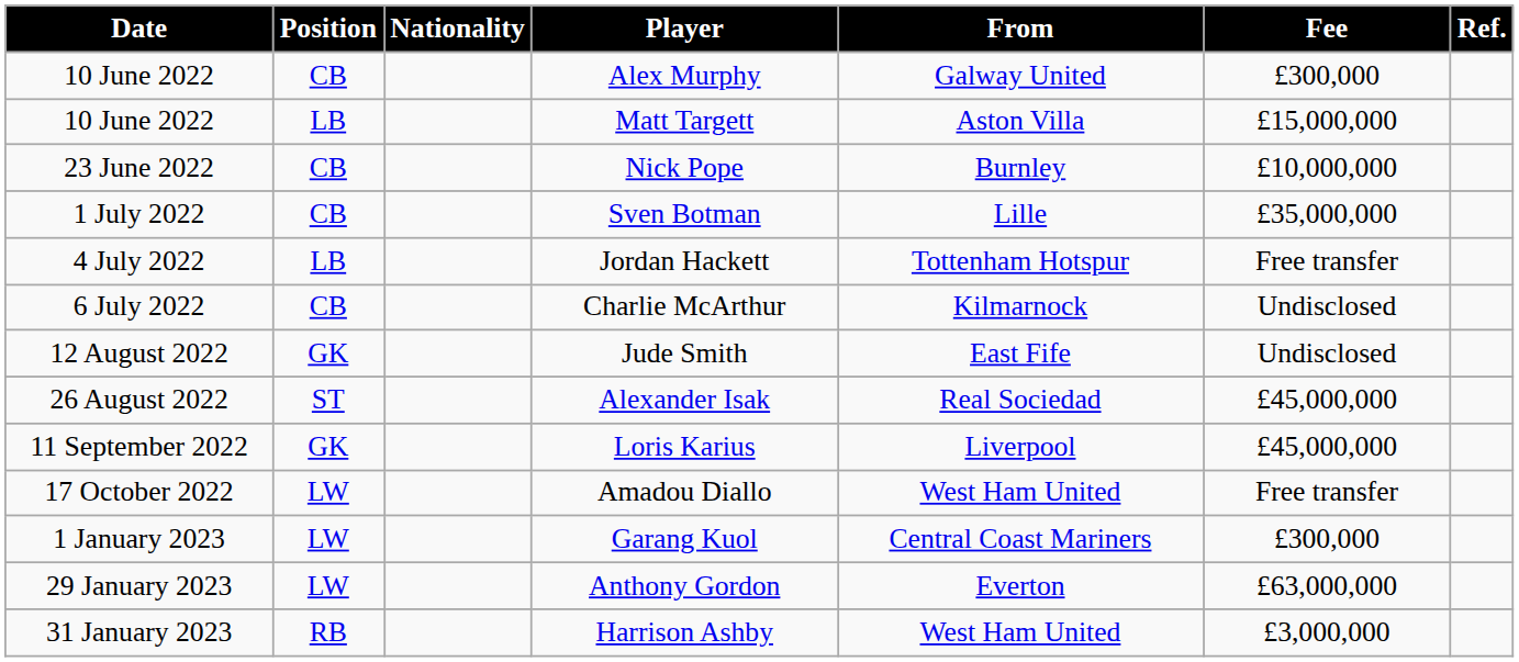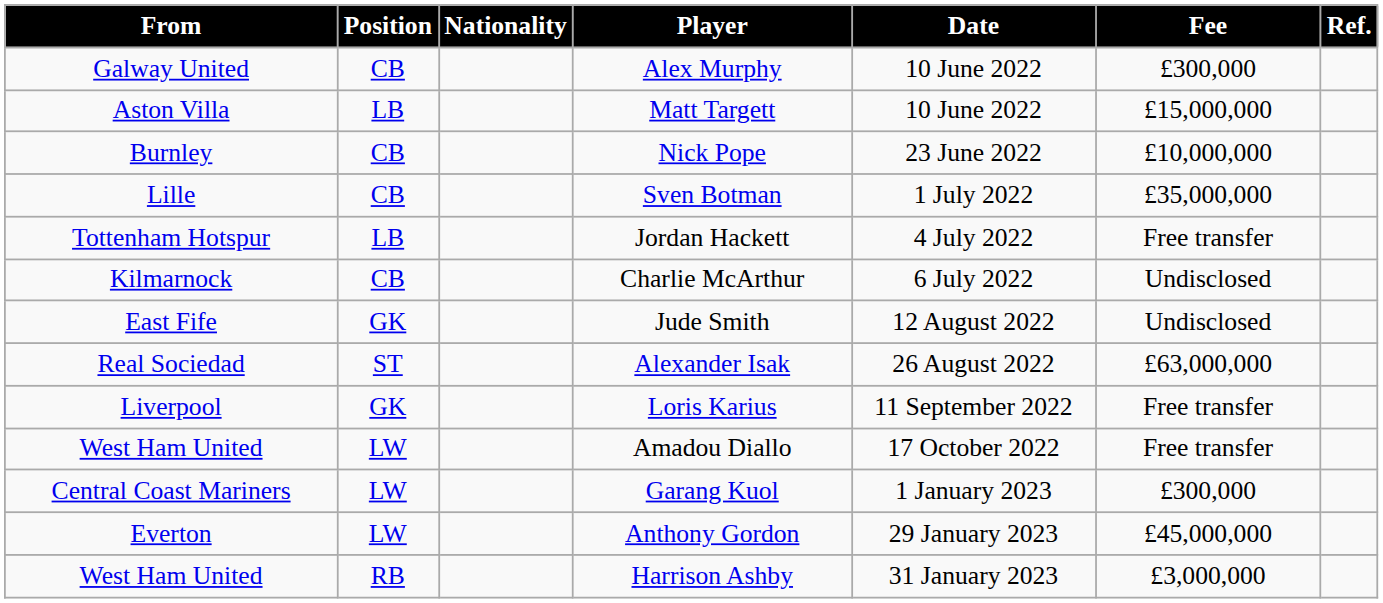 <table class="wikitable" style="text-align:center;font-size:90%">
 <tr>
-<th style="background:black;color:#FFFFFF;width:130px">Date</th>
+<th style="background:black;color:#FFFFFF;width:180px">From</th>
 <th style="background:black;color:#FFFFFF;width:50px">Position</th>
 <th style="background:black;color:#FFFFFF;width:50px">Nationality</th>
 <th style="background:black;color:#FFFFFF;width:150px">Player</th>
-<th style="background:black;color:#FFFFFF;width:180px">From</th>
+<th style="background:black;color:#FFFFFF;width:130px">Date</th>
 <th style="background:black;color:#FFFFFF;width:120px">Fee</th>
 <th style="background:black;color:#FFFFFF;width:25px">Ref.</th>
 </tr>
 <tr>
-<td>10 June 2022</td>
+<td> <a href='#'>Galway United</a></td>
 <td><a href='#'>CB</a></td>
 <td></td>
 <td><a href='#'>Alex Murphy</a></td>
-<td> <a href='#'>Galway United</a></td>
+<td>10 June 2022</td>
 <td>£300,000</td>
 <td></td>
 </tr>
 <tr>
-<td>10 June 2022</td>
+<td> <a href='#'>Aston Villa</a></td>
 <td><a href='#'>LB</a></td>
 <td></td>
 <td><a href='#'>Matt Targett</a></td>
-<td> <a href='#'>Aston Villa</a></td>
+<td>10 June 2022</td>
 <td>£15,000,000</td>
 <td></td>
 </tr>
 <tr>
-<td>23 June 2022</td>
+<td> <a href='#'>Burnley</a></td>
 <td><a href='#'>CB</a></td>
 <td></td>
 <td><a href='#'>Nick Pope</a></td>
-<td> <a href='#'>Burnley</a></td>
+<td>23 June 2022</td>
 <td>£10,000,000</td>
 <td></td>
 </tr>
 <tr>
-<td>1 July 2022</td>
+<td> <a href='#'>Lille</a></td>
 <td><a href='#'>CB</a></td>
 <td></td>
 <td><a href='#'>Sven Botman</a></td>
-<td> <a href='#'>Lille</a></td>
+<td>1 July 2022</td>
 <td>£35,000,000</td>
 <td></td>
 </tr>
 <tr>
-<td>4 July 2022</td>
+<td> <a href='#'>Tottenham Hotspur</a></td>
 <td><a href='#'>LB</a></td>
 <td></td>
 <td>Jordan Hackett</td>
-<td> <a href='#'>Tottenham Hotspur</a></td>
+<td>4 July 2022</td>
 <td>Free transfer</td>
 <td></td>
 </tr>
 <tr>
-<td>6 July 2022</td>
+<td> <a href='#'>Kilmarnock</a></td>
 <td><a href='#'>CB</a></td>
 <td></td>
 <td>Charlie McArthur</td>
-<td> <a href='#'>Kilmarnock</a></td>
+<td>6 July 2022</td>
 <td>Undisclosed</td>
 <td></td>
 </tr>
 <tr>
-<td>12 August 2022</td>
+<td> <a href='#'>East Fife</a></td>
 <td><a href='#'>GK</a></td>
 <td></td>
 <td>Jude Smith</td>
-<td> <a href='#'>East Fife</a></td>
+<td>12 August 2022</td>
 <td>Undisclosed</td>
 <td></td>
 </tr>
 <tr>
-<td>26 August 2022</td>
+<td> <a href='#'>Real Sociedad</a></td>
 <td><a href='#'>ST</a></td>
 <td></td>
 <td><a href='#'>Alexander Isak</a></td>
-<td> <a href='#'>Real Sociedad</a></td>
+<td>26 August 2022</td>
+<td>£63,000,000</td>
+<td></td>
+</tr>
+<tr>
+<td> <a href='#'>Liverpool</a></td>
+<td><a href='#'>GK</a></td>
+<td></td>
+<td><a href='#'>Loris Karius</a></td>
+<td>11 September 2022</td>
+<td>Free transfer</td>
+<td></td>
+</tr>
+<tr>
+<td> <a href='#'>West Ham United</a></td>
+<td><a href='#'>LW</a></td>
+<td></td>
+<td>Amadou Diallo</td>
+<td>17 October 2022</td>
+<td>Free transfer</td>
+<td></td>
+</tr>
+<tr>
+<td> <a href='#'>Central Coast Mariners</a></td>
+<td><a href='#'>LW</a></td>
+<td></td>
+<td><a href='#'>Garang Kuol</a></td>
+<td>1 January 2023</td>
+<td>£300,000</td>
+<td></td>
+</tr>
+<tr>
+<td> <a href='#'>Everton</a></td>
+<td><a href='#'>LW</a></td>
+<td></td>
+<td><a href='#'>Anthony Gordon</a></td>
+<td>29 January 2023</td>
 <td>£45,000,000</td>
 <td></td>
 </tr>
 <tr>
-<td>11 September 2022</td>
-<td><a href='#'>GK</a></td>
-<td></td>
-<td><a href='#'>Loris Karius</a></td>
-<td> <a href='#'>Liverpool</a></td>
-<td>£45,000,000</td>
-<td></td>
-</tr>
-<tr>
-<td>17 October 2022</td>
-<td><a href='#'>LW</a></td>
-<td></td>
-<td>Amadou Diallo</td>
 <td> <a href='#'>West Ham United</a></td>
-<td>Free transfer</td>
-<td></td>
-</tr>
-<tr>
-<td>1 January 2023</td>
-<td><a href='#'>LW</a></td>
-<td></td>
-<td><a href='#'>Garang Kuol</a></td>
-<td> <a href='#'>Central Coast Mariners</a></td>
-<td>£300,000</td>
-<td></td>
-</tr>
-<tr>
-<td>29 January 2023</td>
-<td><a href='#'>LW</a></td>
-<td></td>
-<td><a href='#'>Anthony Gordon</a></td>
-<td> <a href='#'>Everton</a></td>
-<td>£63,000,000</td>
-<td></td>
-</tr>
-<tr>
-<td>31 January 2023</td>
 <td><a href='#'>RB</a></td>
 <td></td>
 <td><a href='#'>Harrison Ashby</a></td>
-<td> <a href='#'>West Ham United</a></td>
+<td>31 January 2023</td>
 <td>£3,000,000</td>
 <td></td>
 </tr>
 </table>
